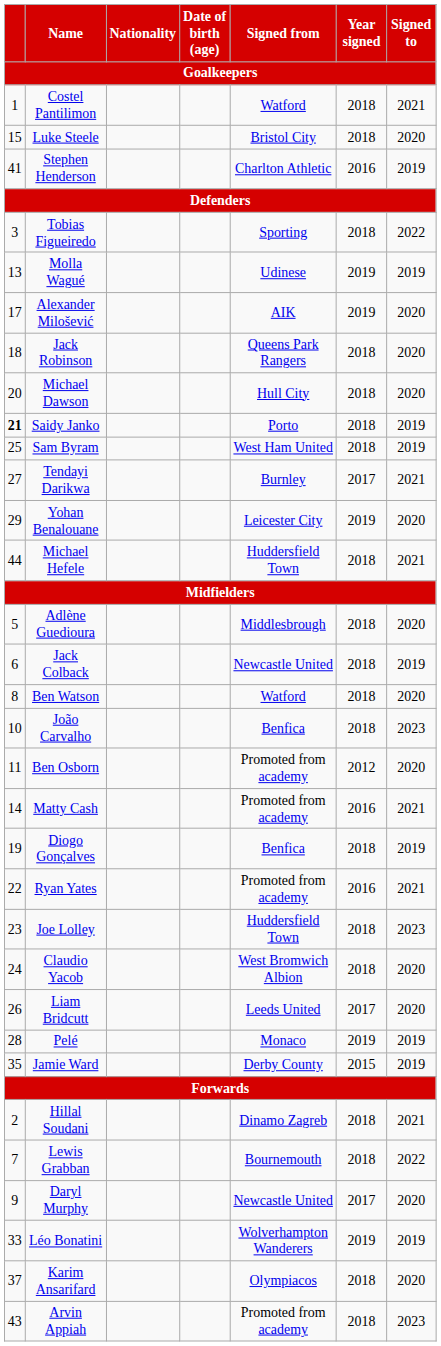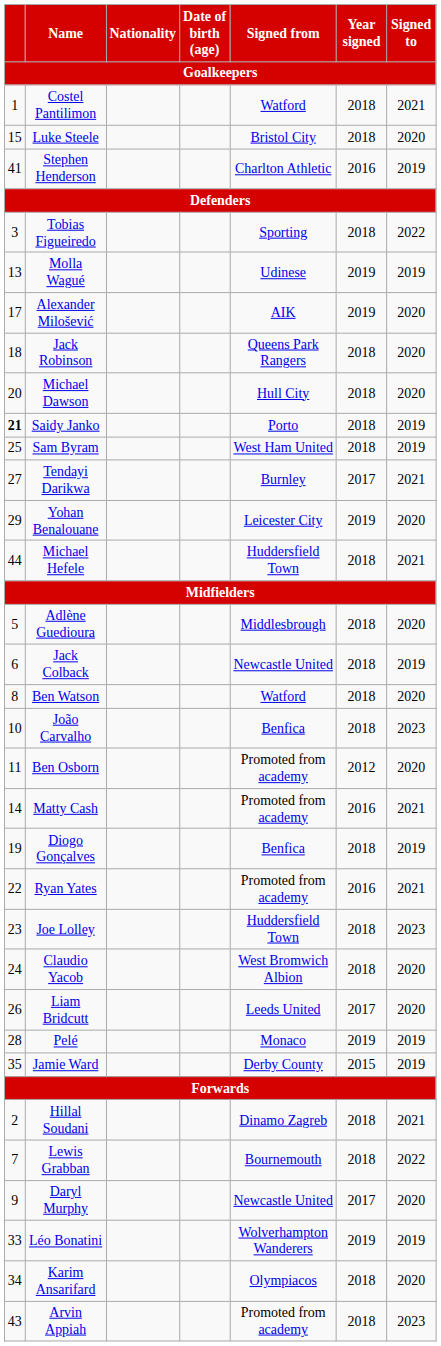 <table class="wikitable" style="text-align:center; font-size:88%; width:70%">
 <tr>
 <th style="background:#d50000; color:white; text-align:center;"></th>
 <th style="background:#d50000; color:white; text-align:center;">Name</th>
 <th style="background:#d50000; color:white; text-align:center;">Nationality</th>
 <th style="background:#d50000; color:white; text-align:center;">Date of birth (age)</th>
 <th style="background:#d50000; color:white; text-align:center;">Signed from</th>
 <th style="background:#d50000; color:white; text-align:center;">Year signed</th>
 <th style="background:#d50000; color:white; text-align:center;">Signed to</th>
 </tr>
 <tr>
 <th colspan="12" style="background:#d50000; color:white; text-align:center;">Goalkeepers</th>
 </tr>
 <tr>
 <td>1</td>
 <td><a href='#'>Costel Pantilimon</a></td>
 <td></td>
 <td></td>
 <td><a href='#'>Watford</a></td>
 <td>2018</td>
 <td>2021</td>
 </tr>
 <tr>
 <td>15</td>
 <td><a href='#'>Luke Steele</a></td>
 <td></td>
 <td></td>
 <td><a href='#'>Bristol City</a></td>
 <td>2018</td>
 <td>2020</td>
 </tr>
 <tr>
 <td>41</td>
 <td><a href='#'>Stephen Henderson</a></td>
 <td></td>
 <td></td>
 <td><a href='#'>Charlton Athletic</a></td>
 <td>2016</td>
 <td>2019</td>
 </tr>
 <tr>
 <th colspan="12" style="background:#d50000; color:white; text-align:center;">Defenders</th>
 </tr>
 <tr>
 <td>3</td>
 <td><a href='#'>Tobias Figueiredo</a></td>
 <td></td>
 <td></td>
 <td><a href='#'>Sporting</a></td>
 <td>2018</td>
 <td>2022</td>
 </tr>
 <tr>
 <td>13</td>
 <td><a href='#'>Molla Wagué</a></td>
 <td></td>
 <td></td>
 <td><a href='#'>Udinese</a></td>
 <td>2019</td>
 <td>2019</td>
 </tr>
 <tr>
 <td>17</td>
 <td><a href='#'>Alexander Milošević</a></td>
 <td></td>
 <td></td>
 <td><a href='#'>AIK</a></td>
 <td>2019</td>
 <td>2020</td>
 </tr>
 <tr>
 <td>18</td>
 <td><a href='#'>Jack Robinson</a></td>
 <td></td>
 <td></td>
 <td><a href='#'>Queens Park Rangers</a></td>
 <td>2018</td>
 <td>2020</td>
 </tr>
 <tr>
 <td>20</td>
 <td><a href='#'>Michael Dawson</a></td>
 <td></td>
 <td></td>
 <td><a href='#'>Hull City</a></td>
 <td>2018</td>
 <td>2020</td>
 </tr>
 <tr>
 <td><strong>21</strong></td>
 <td><a href='#'>Saidy Janko</a></td>
 <td></td>
 <td></td>
 <td><a href='#'>Porto</a></td>
 <td>2018</td>
 <td>2019</td>
 </tr>
 <tr>
 <td>25</td>
 <td><a href='#'>Sam Byram</a></td>
 <td></td>
 <td></td>
 <td><a href='#'>West Ham United</a></td>
 <td>2018</td>
 <td>2019</td>
 </tr>
 <tr>
 <td>27</td>
 <td><a href='#'>Tendayi Darikwa</a></td>
 <td></td>
 <td></td>
 <td><a href='#'>Burnley</a></td>
 <td>2017</td>
 <td>2021</td>
 </tr>
 <tr>
 <td>29</td>
 <td><a href='#'>Yohan Benalouane</a></td>
 <td></td>
 <td></td>
 <td><a href='#'>Leicester City</a></td>
 <td>2019</td>
 <td>2020</td>
 </tr>
 <tr>
 <td>44</td>
 <td><a href='#'>Michael Hefele</a></td>
 <td></td>
 <td></td>
 <td><a href='#'>Huddersfield Town</a></td>
 <td>2018</td>
 <td>2021</td>
 </tr>
 <tr>
 <th colspan="12" style="background:#d50000; color:white; text-align:center;">Midfielders</th>
 </tr>
 <tr>
 <td>5</td>
 <td><a href='#'>Adlène Guedioura</a></td>
 <td></td>
 <td></td>
 <td><a href='#'>Middlesbrough</a></td>
 <td>2018</td>
 <td>2020</td>
 </tr>
 <tr>
 <td>6</td>
 <td><a href='#'>Jack Colback</a></td>
 <td></td>
 <td></td>
 <td><a href='#'>Newcastle United</a></td>
 <td>2018</td>
 <td>2019</td>
 </tr>
 <tr>
 <td>8</td>
 <td><a href='#'>Ben Watson</a></td>
 <td></td>
 <td></td>
 <td><a href='#'>Watford</a></td>
 <td>2018</td>
 <td>2020</td>
 </tr>
 <tr>
 <td>10</td>
 <td><a href='#'>João Carvalho</a></td>
 <td></td>
 <td></td>
 <td><a href='#'>Benfica</a></td>
 <td>2018</td>
 <td>2023</td>
 </tr>
 <tr>
 <td>11</td>
 <td><a href='#'>Ben Osborn</a></td>
 <td></td>
 <td></td>
 <td>Promoted from <a href='#'>academy</a></td>
 <td>2012</td>
 <td>2020</td>
 </tr>
 <tr>
 <td>14</td>
 <td><a href='#'>Matty Cash</a></td>
 <td></td>
 <td></td>
 <td>Promoted from <a href='#'>academy</a></td>
 <td>2016</td>
 <td>2021</td>
 </tr>
 <tr>
 <td>19</td>
 <td><a href='#'>Diogo Gonçalves</a></td>
 <td></td>
 <td></td>
 <td><a href='#'>Benfica</a></td>
 <td>2018</td>
 <td>2019</td>
 </tr>
 <tr>
 <td>22</td>
 <td><a href='#'>Ryan Yates</a></td>
 <td></td>
 <td></td>
 <td>Promoted from <a href='#'>academy</a></td>
 <td>2016</td>
 <td>2021</td>
 </tr>
 <tr>
 <td>23</td>
 <td><a href='#'>Joe Lolley</a></td>
 <td></td>
 <td></td>
 <td><a href='#'>Huddersfield Town</a></td>
 <td>2018</td>
 <td>2023</td>
 </tr>
 <tr>
 <td>24</td>
 <td><a href='#'>Claudio Yacob</a></td>
 <td></td>
 <td></td>
 <td><a href='#'>West Bromwich Albion</a></td>
 <td>2018</td>
 <td>2020</td>
 </tr>
 <tr>
 <td>26</td>
 <td><a href='#'>Liam Bridcutt</a></td>
 <td></td>
 <td></td>
 <td><a href='#'>Leeds United</a></td>
 <td>2017</td>
 <td>2020</td>
 </tr>
 <tr>
 <td>28</td>
 <td><a href='#'>Pelé</a></td>
 <td></td>
 <td></td>
 <td><a href='#'>Monaco</a></td>
 <td>2019</td>
 <td>2019</td>
 </tr>
 <tr>
 <td>35</td>
 <td><a href='#'>Jamie Ward</a></td>
 <td></td>
 <td></td>
 <td><a href='#'>Derby County</a></td>
 <td>2015</td>
 <td>2019</td>
 </tr>
 <tr>
 <th colspan="12" style="background:#d50000; color:white; text-align:center;">Forwards</th>
 </tr>
 <tr>
 <td>2</td>
 <td><a href='#'>Hillal Soudani</a></td>
 <td></td>
 <td></td>
 <td><a href='#'>Dinamo Zagreb</a></td>
 <td>2018</td>
 <td>2021</td>
 </tr>
 <tr>
 <td>7</td>
 <td><a href='#'>Lewis Grabban</a></td>
 <td></td>
 <td></td>
 <td><a href='#'>Bournemouth</a></td>
 <td>2018</td>
 <td>2022</td>
 </tr>
 <tr>
 <td>9</td>
 <td><a href='#'>Daryl Murphy</a></td>
 <td></td>
 <td></td>
 <td><a href='#'>Newcastle United</a></td>
 <td>2017</td>
 <td>2020</td>
 </tr>
 <tr>
 <td>33</td>
 <td><a href='#'>Léo Bonatini</a></td>
 <td></td>
 <td></td>
 <td><a href='#'>Wolverhampton Wanderers</a></td>
 <td>2019</td>
 <td>2019</td>
 </tr>
 <tr>
-<td>37</td>
+<td>34</td>
 <td><a href='#'>Karim Ansarifard</a></td>
 <td></td>
 <td></td>
 <td><a href='#'>Olympiacos</a></td>
 <td>2018</td>
 <td>2020</td>
 </tr>
 <tr>
 <td>43</td>
 <td><a href='#'>Arvin Appiah</a></td>
 <td></td>
 <td></td>
 <td>Promoted from <a href='#'>academy</a></td>
 <td>2018</td>
 <td>2023</td>
 </tr>
 </table>
